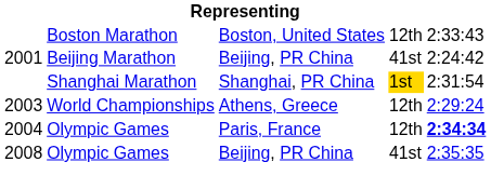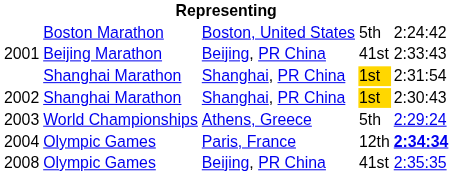 <table>
 <tr>
 <th colspan="5">Representing </th>
 </tr>
 <tr>
 <td rowspan=3>2001</td>
 <td><a href='#'>Boston Marathon</a></td>
 <td><a href='#'>Boston, United States</a></td>
-<td>12th</td>
-<td>2:33:43</td>
+<td>5th</td>
+<td>2:24:42</td>
 </tr>
 <tr>
 <td><a href='#'>Beijing Marathon</a></td>
 <td><a href='#'>Beijing</a>, <a href='#'>PR China</a></td>
 <td>41st</td>
-<td>2:24:42</td>
+<td>2:33:43</td>
 </tr>
 <tr>
 <td><a href='#'>Shanghai Marathon</a></td>
 <td><a href='#'>Shanghai</a>, <a href='#'>PR China</a></td>
 <td bgcolor="gold">1st</td>
 <td>2:31:54</td>
 </tr>
 <tr>
+<td>2002</td>
+<td><a href='#'>Shanghai Marathon</a></td>
+<td><a href='#'>Shanghai</a>, <a href='#'>PR China</a></td>
+<td bgcolor="gold">1st</td>
+<td>2:30:43</td>
+</tr>
+<tr>
 <td>2003</td>
 <td><a href='#'>World Championships</a></td>
 <td><a href='#'>Athens, Greece</a></td>
-<td>12th</td>
+<td>5th</td>
 <td><a href='#'>2:29:24</a></td>
 </tr>
 <tr>
 <td>2004</td>
 <td><a href='#'>Olympic Games</a></td>
 <td><a href='#'>Paris, France</a></td>
 <td>12th</td>
 <td><strong><a href='#'>2:34:34</a></strong></td>
 </tr>
 <tr>
 <td>2008</td>
 <td><a href='#'>Olympic Games</a></td>
 <td><a href='#'>Beijing</a>, <a href='#'>PR China</a></td>
 <td>41st</td>
 <td><a href='#'>2:35:35</a></td>
 </tr>
 </table>
